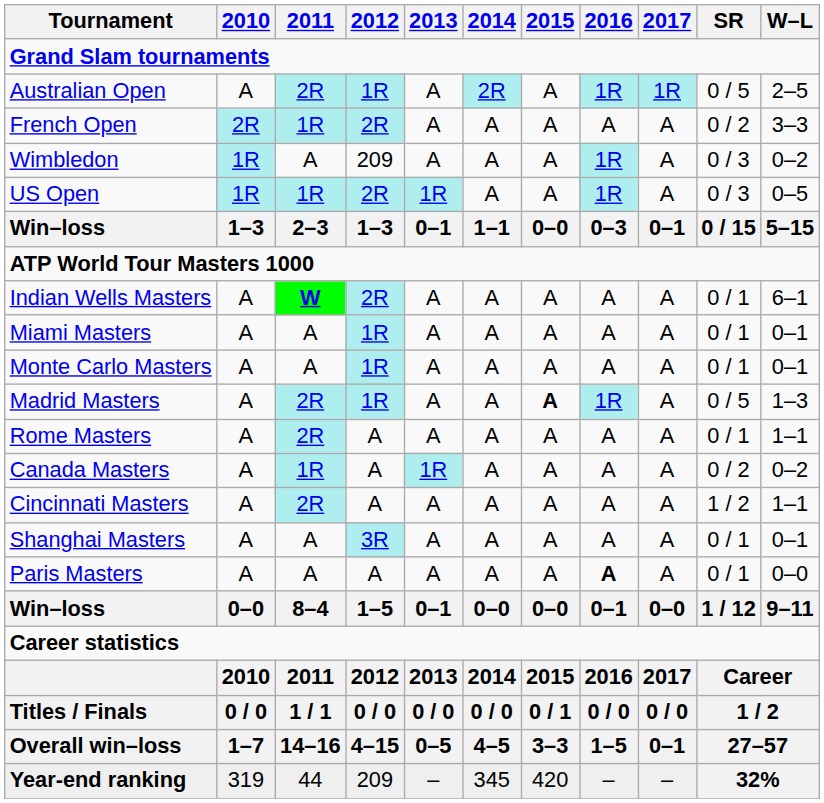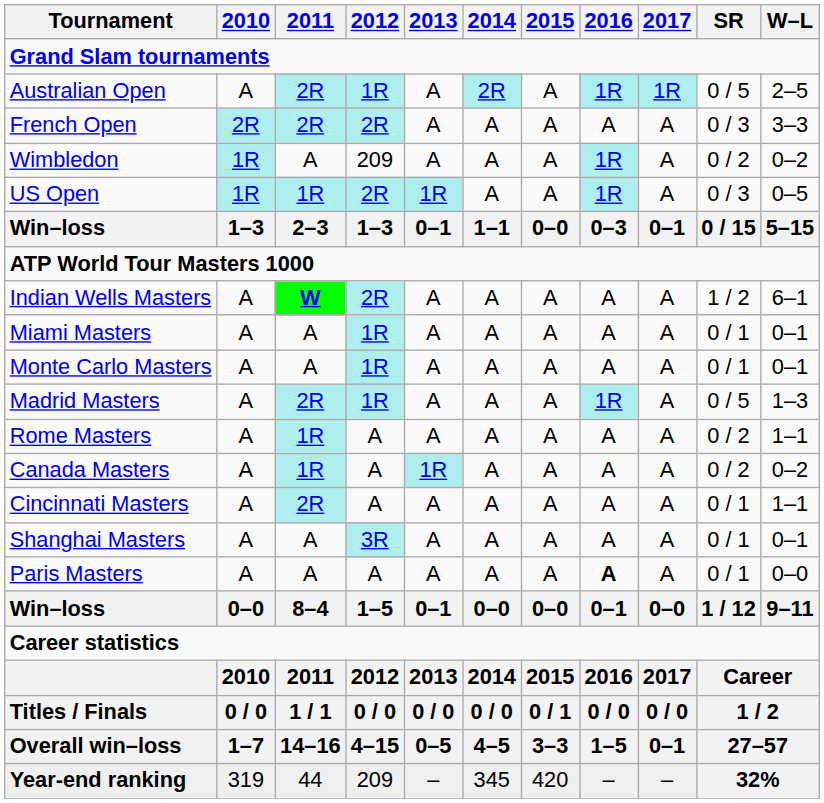 <table class=wikitable style=text-align:center>
 <tr>
 <th>Tournament</th>
 <th><a href='#'>2010</a></th>
 <th><a href='#'>2011</a></th>
 <th><a href='#'>2012</a></th>
 <th><a href='#'>2013</a></th>
 <th><a href='#'>2014</a></th>
 <th><a href='#'>2015</a></th>
 <th><a href='#'>2016</a></th>
 <th><a href='#'>2017</a></th>
 <th>SR</th>
 <th>W–L</th>
 </tr>
 <tr>
 <td colspan=15 align=left><a href='#'><strong>Grand Slam tournaments</strong></a></td>
 </tr>
 <tr>
 <td align=left><a href='#'>Australian Open</a></td>
 <td>A</td>
 <td bgcolor=afeeee><a href='#'>2R</a></td>
 <td bgcolor=afeeee><a href='#'>1R</a></td>
 <td>A</td>
 <td bgcolor=afeeee><a href='#'>2R</a></td>
 <td>A</td>
 <td bgcolor=afeeee><a href='#'>1R</a></td>
 <td bgcolor=afeeee><a href='#'>1R</a></td>
 <td>0 / 5</td>
 <td>2–5</td>
 </tr>
 <tr>
 <td align=left><a href='#'>French Open</a></td>
 <td bgcolor=afeeee><a href='#'>2R</a></td>
-<td bgcolor=afeeee><a href='#'>1R</a></td>
+<td bgcolor=afeeee><a href='#'>2R</a></td>
 <td bgcolor=afeeee><a href='#'>2R</a></td>
 <td>A</td>
 <td>A</td>
 <td>A</td>
 <td>A</td>
 <td>A</td>
-<td>0 / 2</td>
+<td>0 / 3</td>
 <td>3–3</td>
 </tr>
 <tr>
 <td align=left><a href='#'>Wimbledon</a></td>
 <td bgcolor=afeeee><a href='#'>1R</a></td>
 <td>A</td>
 <td>209</td>
 <td>A</td>
 <td>A</td>
 <td>A</td>
 <td bgcolor=afeeee><a href='#'>1R</a></td>
 <td>A</td>
-<td>0 / 3</td>
+<td>0 / 2</td>
 <td>0–2</td>
 </tr>
 <tr>
 <td align=left><a href='#'>US Open</a></td>
 <td bgcolor=afeeee><a href='#'>1R</a></td>
 <td bgcolor=afeeee><a href='#'>1R</a></td>
 <td bgcolor=afeeee><a href='#'>2R</a></td>
 <td bgcolor=afeeee><a href='#'>1R</a></td>
 <td>A</td>
 <td>A</td>
 <td bgcolor=afeeee><a href='#'>1R</a></td>
 <td>A</td>
 <td>0 / 3</td>
 <td>0–5</td>
 </tr>
 <tr>
 <th style=text-align:left>Win–loss</th>
 <th>1–3</th>
 <th>2–3</th>
 <th>1–3</th>
 <th>0–1</th>
 <th>1–1</th>
 <th>0–0</th>
 <th>0–3</th>
 <th>0–1</th>
 <th>0 / 15</th>
 <th>5–15</th>
 </tr>
 <tr>
 <td colspan=15 align=left><strong>ATP World Tour Masters 1000</strong></td>
 </tr>
 <tr>
 <td align=left><a href='#'>Indian Wells Masters</a></td>
 <td>A</td>
 <td bgcolor=lime><a href='#'><strong>W</strong></a></td>
 <td bgcolor=afeeee><a href='#'>2R</a></td>
 <td>A</td>
 <td>A</td>
 <td>A</td>
 <td>A</td>
 <td>A</td>
-<td>0 / 1</td>
+<td>1 / 2</td>
 <td>6–1</td>
 </tr>
 <tr>
 <td align=left><a href='#'>Miami Masters</a></td>
 <td>A</td>
 <td>A</td>
 <td bgcolor=afeeee><a href='#'>1R</a></td>
 <td>A</td>
 <td>A</td>
 <td>A</td>
 <td>A</td>
 <td>A</td>
 <td>0 / 1</td>
 <td>0–1</td>
 </tr>
 <tr>
 <td align=left><a href='#'>Monte Carlo Masters</a></td>
 <td>A</td>
 <td>A</td>
 <td bgcolor=afeeee><a href='#'>1R</a></td>
 <td>A</td>
 <td>A</td>
 <td>A</td>
 <td>A</td>
 <td>A</td>
 <td>0 / 1</td>
 <td>0–1</td>
 </tr>
 <tr>
 <td align=left><a href='#'>Madrid Masters</a></td>
 <td>A</td>
 <td bgcolor=afeeee><a href='#'>2R</a></td>
 <td bgcolor=afeeee><a href='#'>1R</a></td>
 <td>A</td>
 <td>A</td>
-<td><strong>A</strong></td>
+<td>A</td>
 <td bgcolor=afeeee><a href='#'>1R</a></td>
 <td>A</td>
 <td>0 / 5</td>
 <td>1–3</td>
 </tr>
 <tr>
 <td align=left><a href='#'>Rome Masters</a></td>
 <td>A</td>
-<td bgcolor=afeeee><a href='#'>2R</a></td>
+<td bgcolor=afeeee><a href='#'>1R</a></td>
 <td>A</td>
 <td>A</td>
 <td>A</td>
 <td>A</td>
 <td>A</td>
 <td>A</td>
-<td>0 / 1</td>
+<td>0 / 2</td>
 <td>1–1</td>
 </tr>
 <tr>
 <td align=left><a href='#'>Canada Masters</a></td>
 <td>A</td>
 <td bgcolor=afeeee><a href='#'>1R</a></td>
 <td>A</td>
 <td bgcolor=afeeee><a href='#'>1R</a></td>
 <td>A</td>
 <td>A</td>
 <td>A</td>
 <td>A</td>
 <td>0 / 2</td>
 <td>0–2</td>
 </tr>
 <tr>
 <td align=left><a href='#'>Cincinnati Masters</a></td>
 <td>A</td>
 <td bgcolor=afeeee><a href='#'>2R</a></td>
 <td>A</td>
 <td>A</td>
 <td>A</td>
 <td>A</td>
 <td>A</td>
 <td>A</td>
-<td>1 / 2</td>
+<td>0 / 1</td>
 <td>1–1</td>
 </tr>
 <tr>
 <td align=left><a href='#'>Shanghai Masters</a></td>
 <td>A</td>
 <td>A</td>
 <td bgcolor=afeeee><a href='#'>3R</a></td>
 <td>A</td>
 <td>A</td>
 <td>A</td>
 <td>A</td>
 <td>A</td>
 <td>0 / 1</td>
 <td>0–1</td>
 </tr>
 <tr>
 <td align=left><a href='#'>Paris Masters</a></td>
 <td>A</td>
 <td>A</td>
 <td>A</td>
 <td>A</td>
 <td>A</td>
 <td>A</td>
 <td><strong>A</strong></td>
 <td>A</td>
 <td>0 / 1</td>
 <td>0–0</td>
 </tr>
 <tr>
 <th style=text-align:left>Win–loss</th>
 <th>0–0</th>
 <th>8–4</th>
 <th>1–5</th>
 <th>0–1</th>
 <th>0–0</th>
 <th>0–0</th>
 <th>0–1</th>
 <th>0–0</th>
 <th>1 / 12</th>
 <th>9–11</th>
 </tr>
 <tr>
 <td colspan=15 align=left><strong>Career statistics</strong></td>
 </tr>
 <tr>
 <th></th>
 <th>2010</th>
 <th>2011</th>
 <th>2012</th>
 <th>2013</th>
 <th>2014</th>
 <th>2015</th>
 <th>2016</th>
 <th>2017</th>
 <th colspan=3>Career</th>
 </tr>
 <tr>
 <th style=text-align:left>Titles / Finals</th>
 <th>0 / 0</th>
 <th>1 / 1</th>
 <th>0 / 0</th>
 <th>0 / 0</th>
 <th>0 / 0</th>
 <th>0 / 1</th>
 <th>0 / 0</th>
 <th>0 / 0</th>
 <th colspan=2>1 / 2</th>
 </tr>
 <tr>
 <th style=text-align:left>Overall win–loss</th>
 <th>1–7</th>
 <th>14–16</th>
 <th>4–15</th>
 <th>0–5</th>
 <th>4–5</th>
 <th>3–3</th>
 <th>1–5</th>
 <th>0–1</th>
 <th colspan=2>27–57</th>
 </tr>
 <tr bgcolor=efefef>
 <td align=left><strong>Year-end ranking</strong></td>
 <td>319</td>
 <td>44</td>
 <td>209</td>
 <td>–</td>
 <td>345</td>
 <td>420</td>
 <td>–</td>
 <td>–</td>
 <th colspan=2>32%</th>
 </tr>
 </table>
